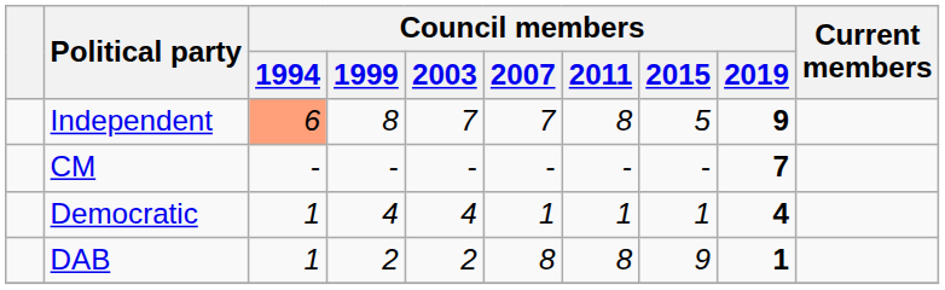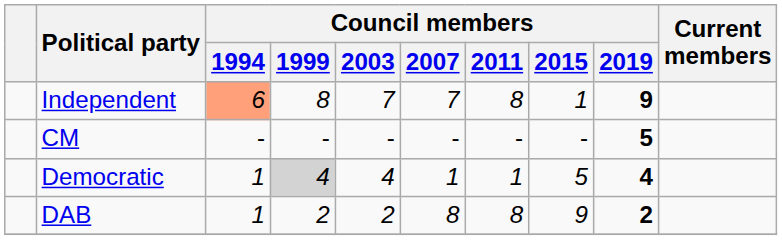 <table class="wikitable">
 <tr>
 <th rowspan="2">   </th>
 <th rowspan="2">Political party</th>
 <th colspan="7">Council members</th>
 <th colspan="12" rowspan="2">Current<br>members</th>
 </tr>
 <tr>
 <th><a href='#'>1994</a></th>
 <th><a href='#'>1999</a></th>
 <th><a href='#'>2003</a></th>
 <th><a href='#'>2007</a></th>
 <th><a href='#'>2011</a></th>
 <th><a href='#'>2015</a></th>
 <th><a href='#'>2019</a></th>
 </tr>
 <tr>
 <td bgcolor=> </td>
 <td><a href='#'>Independent</a></td>
 <td style="background: lightsalmon; text-align: right"><em>6</em></td>
 <td style="text-align: right"><em>8</em></td>
 <td style="text-align: right"><em>7</em></td>
 <td style="text-align: right"><em>7</em></td>
 <td style="text-align: right"><em>8</em></td>
-<td style="text-align: right"><em>5</em></td>
+<td style="text-align: right"><em>1</em></td>
 <td style="text-align: right"><strong>9</strong></td>
 <td></td>
 </tr>
 <tr>
 <td bgcolor=> </td>
 <td><a href='#'>CM</a></td>
 <td style="text-align: right">-</td>
 <td style="text-align: right">-</td>
 <td style="text-align: right">-</td>
 <td style="text-align: right">-</td>
 <td style="text-align: right">-</td>
 <td style="text-align: right">-</td>
-<td style="text-align: right"><strong>7</strong></td>
+<td style="text-align: right"><strong>5</strong></td>
 <td></td>
 </tr>
 <tr>
 <td bgcolor=> </td>
 <td><a href='#'>Democratic</a></td>
 <td style="text-align: right"><em>1</em></td>
-<td style="text-align: right"><em>4</em></td>
+<td style="background: lightgrey; text-align: right"><em>4</em></td>
 <td style="text-align: right"><em>4</em></td>
 <td style="text-align: right"><em>1</em></td>
 <td style="text-align: right"><em>1</em></td>
-<td style="text-align: right"><em>1</em></td>
+<td style="text-align: right"><em>5</em></td>
 <td style="text-align: right"><strong>4</strong></td>
 <td></td>
 </tr>
 <tr>
 <td bgcolor=> </td>
 <td><a href='#'>DAB</a></td>
 <td style="text-align: right"><em>1</em></td>
 <td style="text-align: right"><em>2</em></td>
 <td style="text-align: right"><em>2</em></td>
 <td style="text-align: right"><em>8</em></td>
 <td style="text-align: right"><em>8</em></td>
 <td style="text-align: right"><em>9</em></td>
-<td style="text-align: right"><strong>1</strong></td>
+<td style="text-align: right"><strong>2</strong></td>
 <td></td>
 </tr>
 <tr>
 </tr>
 </table>
